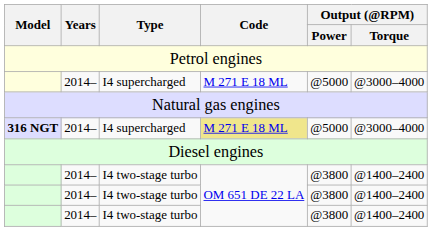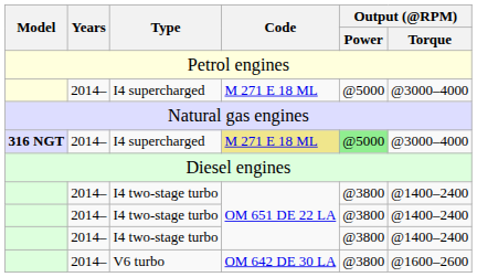 <table class="wikitable sortable">
 <tr>
 <th rowspan=2>Model</th>
 <th rowspan=2>Years</th>
 <th rowspan=2>Type</th>
 <th rowspan=2>Code</th>
 <th colspan=2>Output (@RPM)</th>
 </tr>
 <tr>
 <th>Power</th>
 <th>Torque</th>
 </tr>
 <tr>
 <td colspan=6 style="font-size:125%;text-align:center;background:#ffd;" data-sort-value="zzz">Petrol engines</td>
 </tr>
 <tr>
 <th style="background:#ffd;"></th>
 <td>2014–</td>
 <td> I4 supercharged</td>
 <td><a href='#'>M 271 E 18 ML</a></td>
 <td> @5000</td>
 <td> @3000–4000</td>
 </tr>
 <tr>
 <td colspan=6 style="font-size:125%;text-align:center;background:#ddf;" data-sort-value="zzz">Natural gas engines</td>
 </tr>
 <tr>
 <th style="background:#ddf;">316 NGT</th>
 <td>2014–</td>
 <td> I4 supercharged</td>
 <td style="background: khaki;"><a href='#'>M 271 E 18 ML</a></td>
-<td> @5000</td>
+<td style="background: lightgreen;"> @5000</td>
 <td> @3000–4000</td>
 </tr>
 <tr>
 <td colspan=6 style="font-size:125%;text-align:center;background:#dfd;" data-sort-value="zzz">Diesel engines</td>
 </tr>
 <tr>
 <th style="background:#dfd;"></th>
 <td>2014–</td>
 <td> I4 two-stage turbo</td>
 <td rowspan=3><a href='#'>OM 651 DE 22 LA</a></td>
 <td> @3800</td>
 <td> @1400–2400</td>
 </tr>
 <tr>
 <th style="background:#dfd;"></th>
 <td>2014–</td>
 <td> I4 two-stage turbo</td>
 <td> @3800</td>
 <td> @1400–2400</td>
 </tr>
 <tr>
 <th style="background:#dfd;"></th>
 <td>2014–</td>
 <td> I4 two-stage turbo</td>
 <td> @3800</td>
 <td> @1400–2400</td>
 </tr>
+<tr>
+<th style="background:#dfd;"></th>
+<td>2014–</td>
+<td> V6 turbo</td>
+<td><a href='#'>OM 642 DE 30 LA</a></td>
+<td> @3800</td>
+<td> @1600–2600</td>
+</tr>
 </table>
